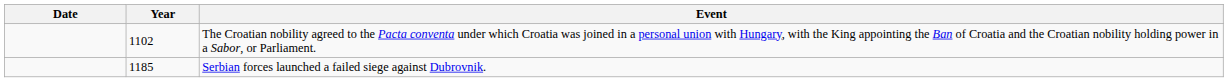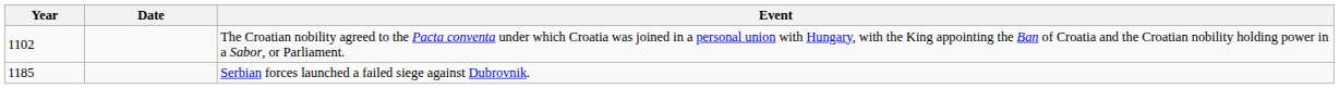 <table class="wikitable" width="100%">
 <tr>
+<th style="width:6%">Year</th>
 <th style="width:10%">Date</th>
-<th style="width:6%">Year</th>
 <th>Event</th>
 </tr>
 <tr>
+<td>1102</td>
 <td></td>
-<td>1102</td>
 <td>The Croatian nobility agreed to the <em><a href='#'>Pacta conventa</a></em> under which Croatia was joined in a <a href='#'>personal union</a> with <a href='#'>Hungary</a>, with the King appointing the <em><a href='#'>Ban</a></em> of Croatia and the Croatian nobility holding power in a <em>Sabor</em>, or Parliament.</td>
 </tr>
 <tr>
+<td>1185</td>
 <td></td>
-<td>1185</td>
 <td><a href='#'>Serbian</a> forces launched a failed siege against <a href='#'>Dubrovnik</a>.</td>
 </tr>
 </table>
